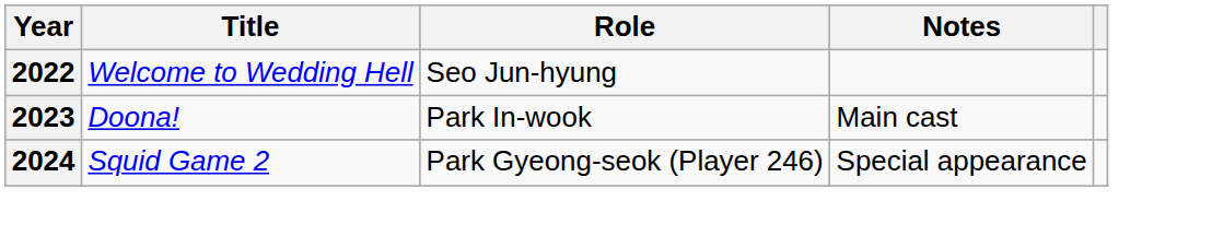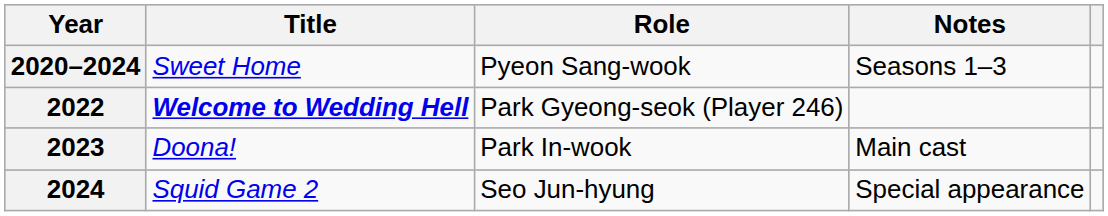 <table class="wikitable plainrowheaders sortable">
 <tr>
 <th scope="col">Year</th>
 <th scope="col">Title</th>
 <th scope="col">Role</th>
 <th scope="col" class="unsortable">Notes</th>
 <th scope="col" class="unsortable"></th>
 </tr>
 <tr>
+<th scope="row">2020–2024</th>
+<td><em><a href='#'>Sweet Home</a></em></td>
+<td>Pyeon Sang-wook</td>
+<td>Seasons 1–3</td>
+<td style="text-align:center"></td>
+</tr>
+<tr>
 <th scope="row">2022</th>
-<td><em><a href='#'>Welcome to Wedding Hell</a></em></td>
-<td>Seo Jun-hyung</td>
+<td><strong><em><a href='#'>Welcome to Wedding Hell</a></em></strong></td>
+<td>Park Gyeong-seok (Player 246)</td>
 <td></td>
 <td style="text-align:center"></td>
 </tr>
 <tr>
 <th scope="row">2023</th>
 <td><em><a href='#'>Doona!</a></em></td>
 <td>Park In-wook</td>
 <td>Main cast</td>
 <td style="text-align:center"></td>
 </tr>
 <tr>
 <th scope="row">2024</th>
 <td><em><a href='#'>Squid Game 2</a></em></td>
-<td>Park Gyeong-seok (Player 246)</td>
+<td>Seo Jun-hyung</td>
 <td>Special appearance</td>
 <td style="text-align:center"></td>
 </tr>
 </table>
